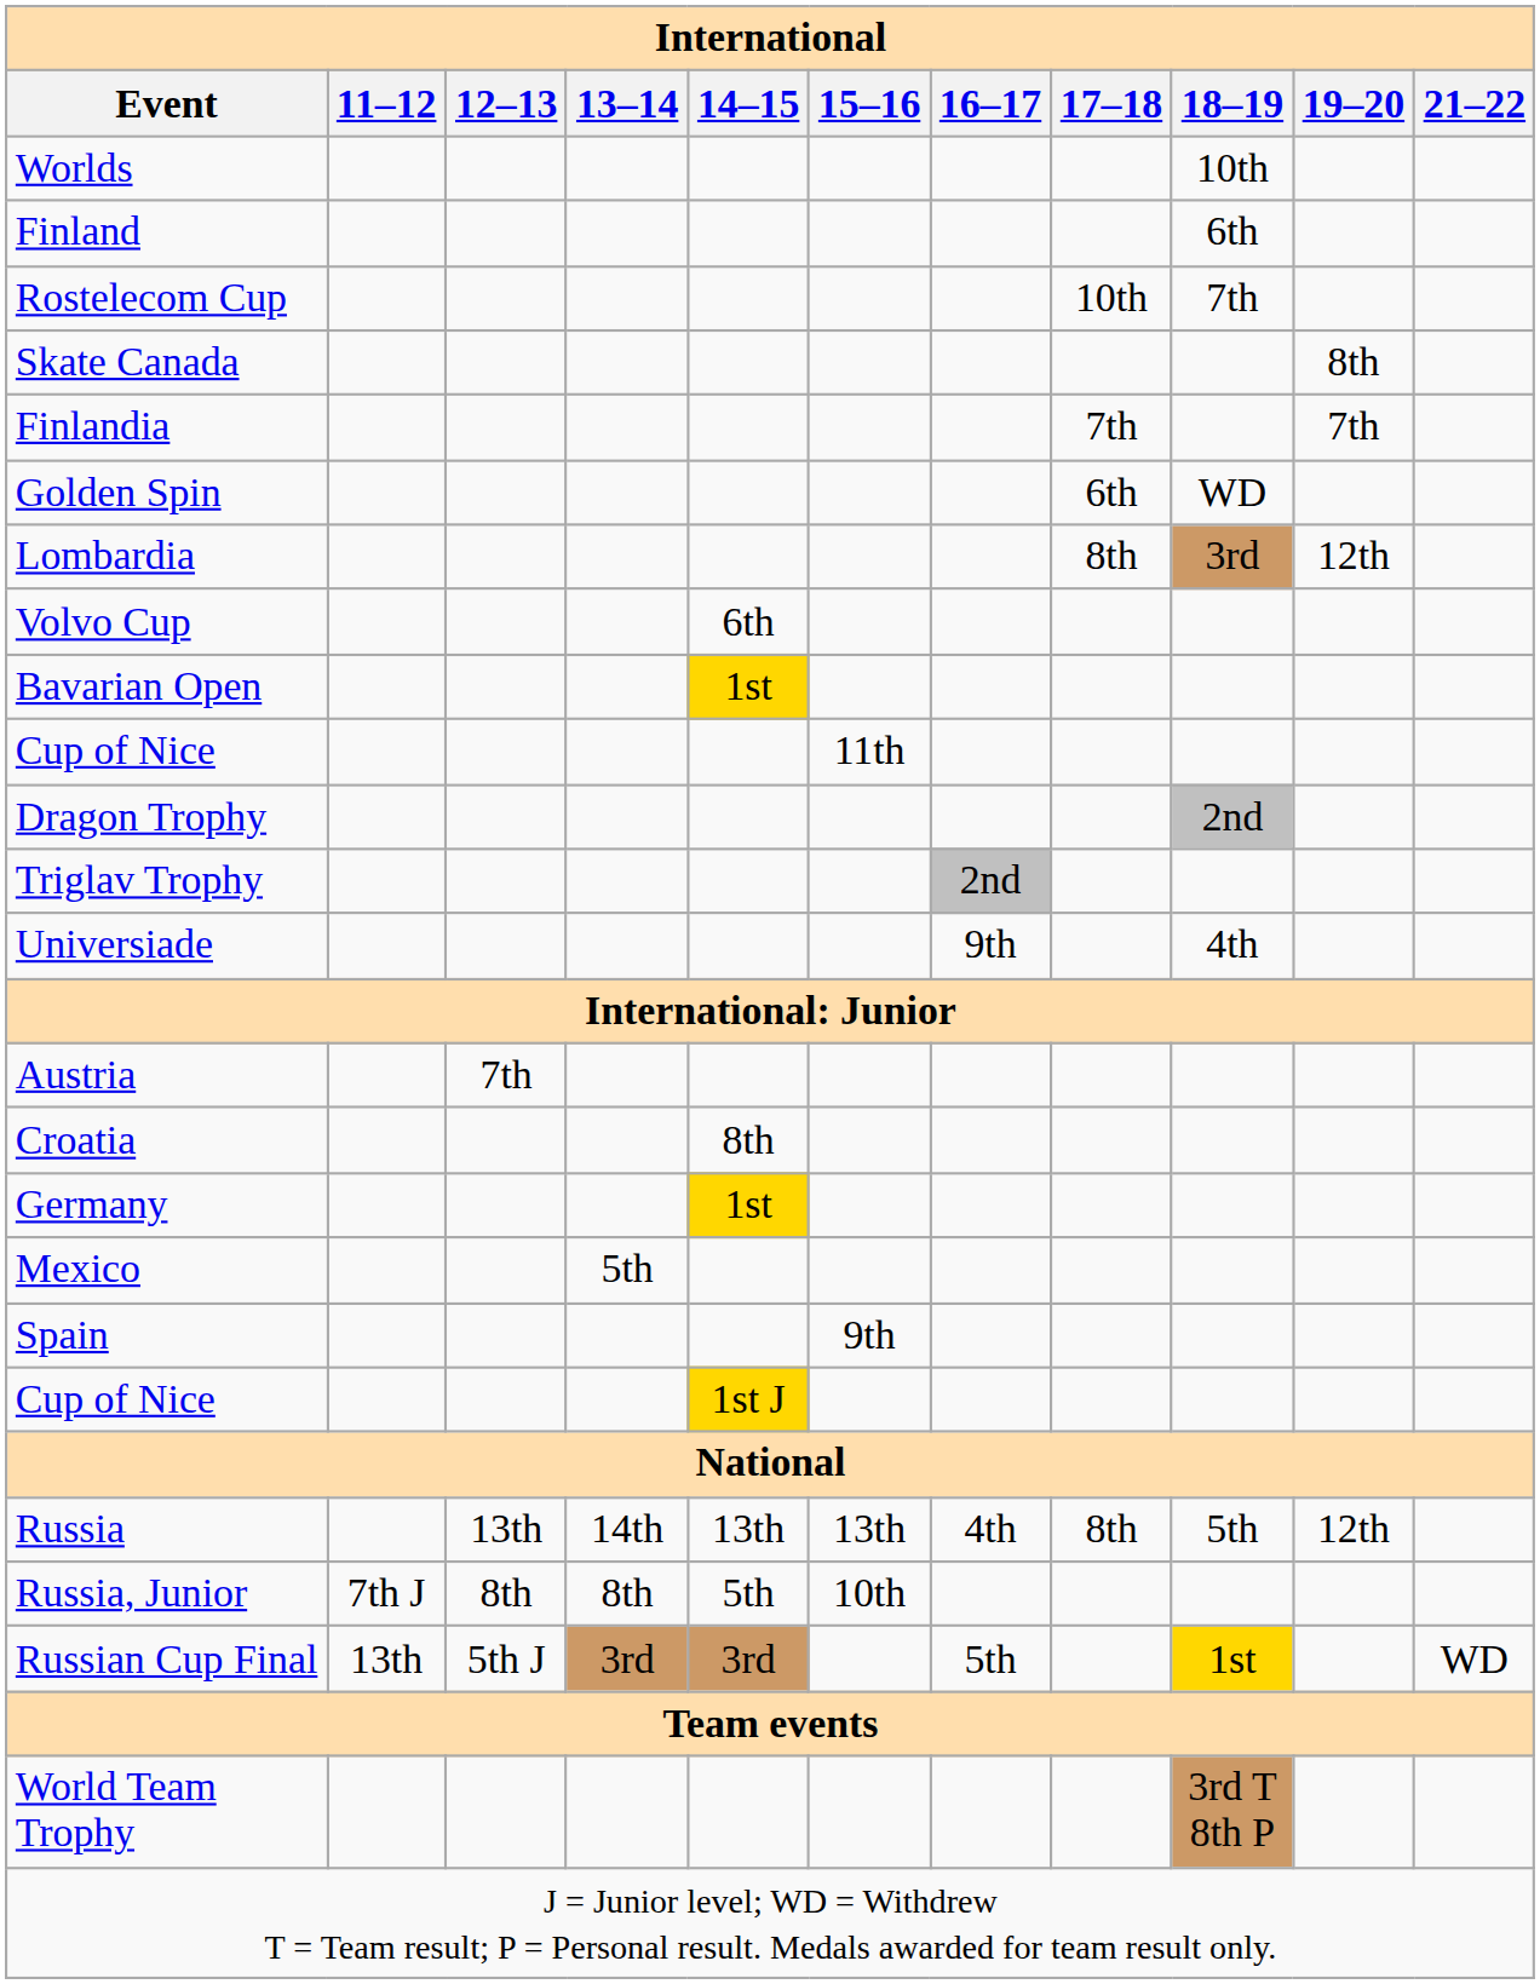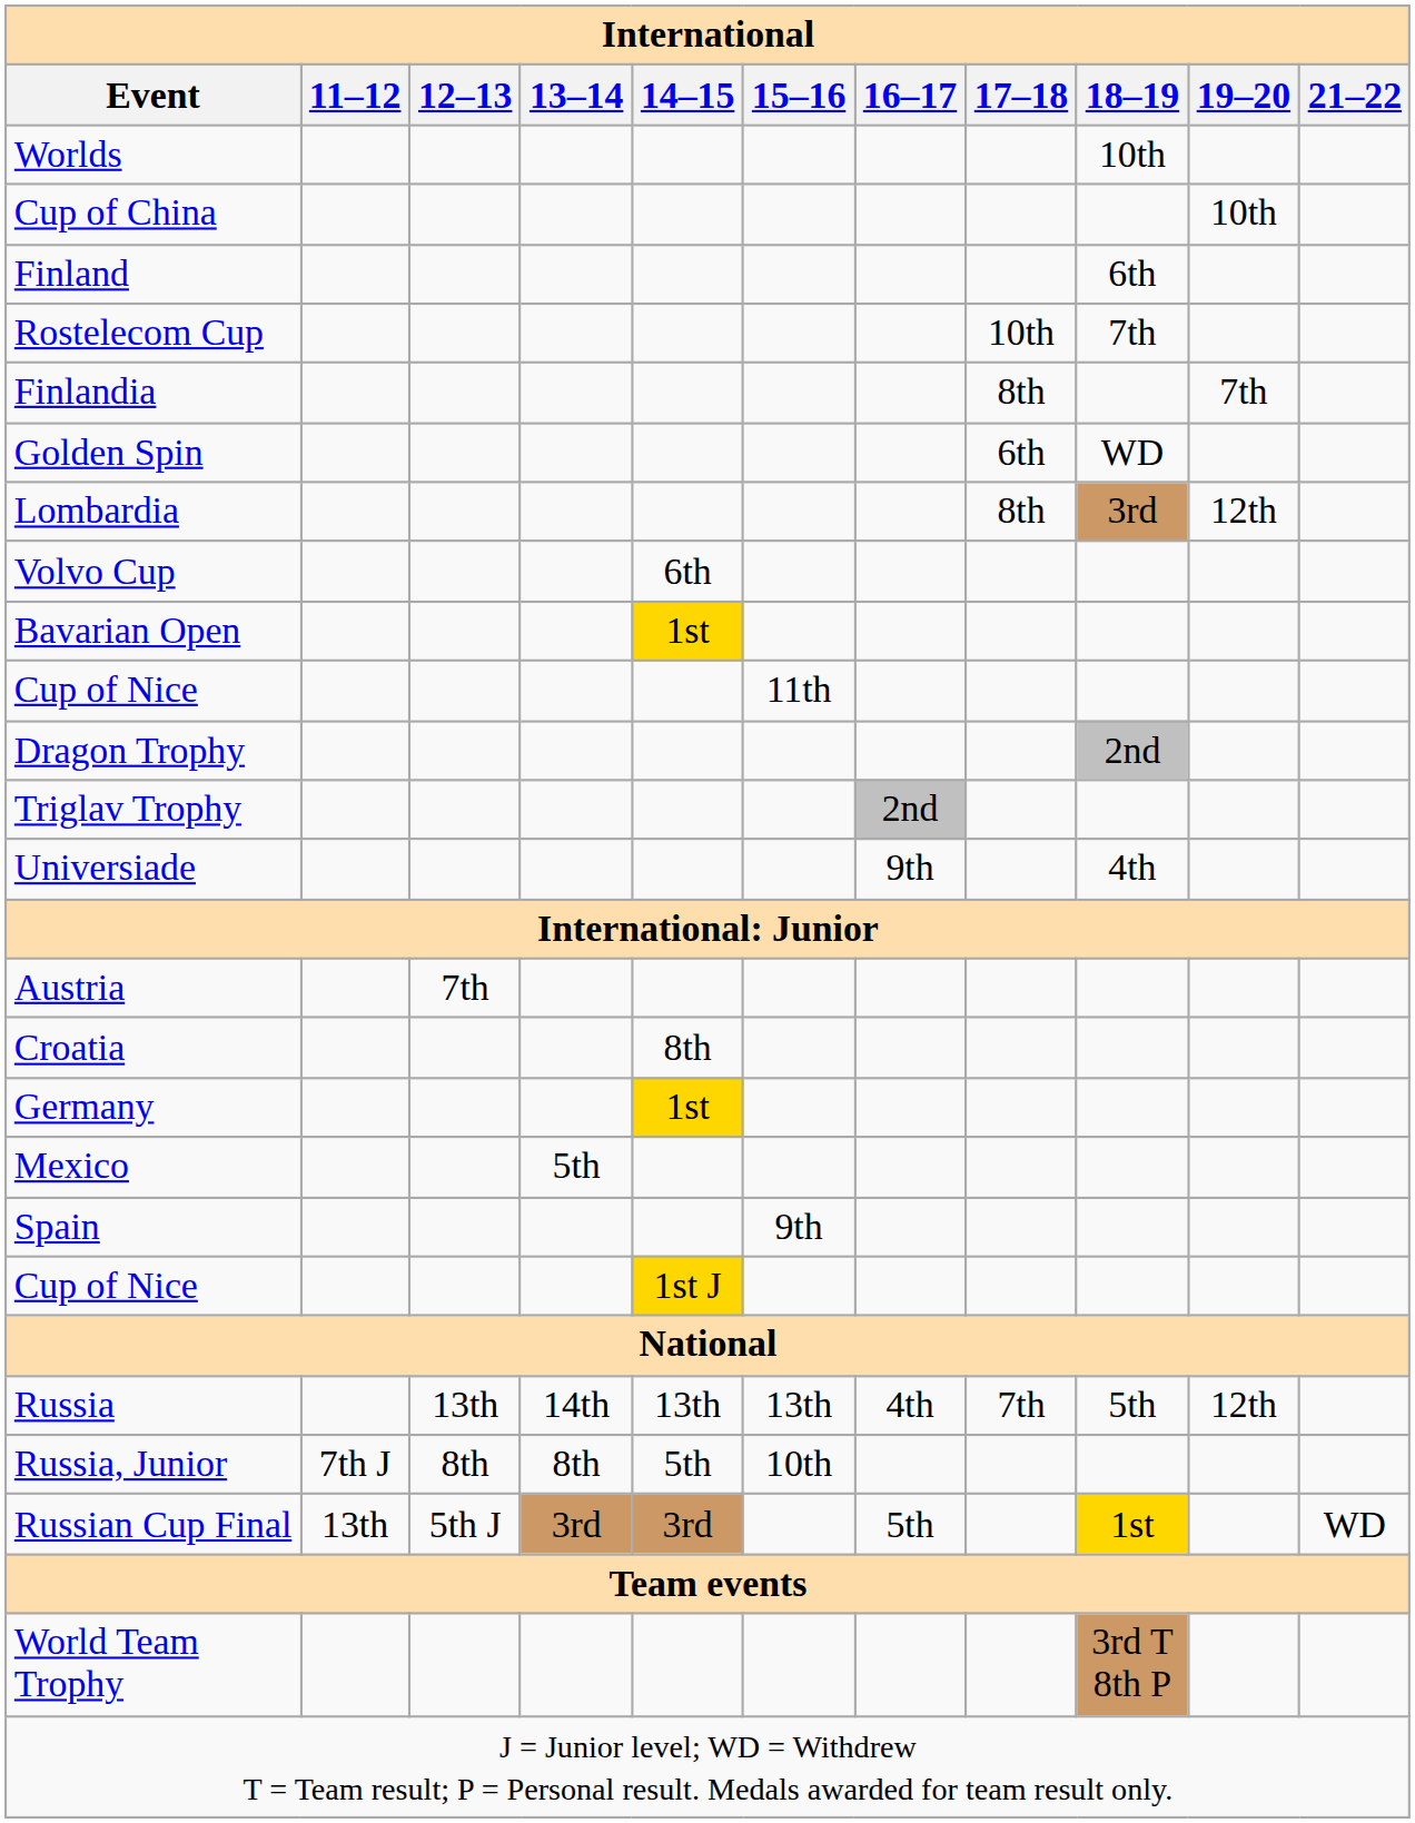 <table class="wikitable" style="text-align:center">
 <tr>
 <th style="background-color: #ffdead; " colspan=11 align=center>International</th>
 </tr>
 <tr>
 <th>Event</th>
 <th><a href='#'>11–12</a></th>
 <th><a href='#'>12–13</a></th>
 <th><a href='#'>13–14</a></th>
 <th><a href='#'>14–15</a></th>
 <th><a href='#'>15–16</a></th>
 <th><a href='#'>16–17</a></th>
 <th><a href='#'>17–18</a></th>
 <th><a href='#'>18–19</a></th>
 <th><a href='#'>19–20</a></th>
 <th><a href='#'>21–22</a></th>
 </tr>
 <tr>
 <td align=left><a href='#'>Worlds</a></td>
 <td></td>
 <td></td>
 <td></td>
 <td></td>
 <td></td>
 <td></td>
 <td></td>
 <td>10th</td>
 <td></td>
 <td></td>
 </tr>
 <tr>
+<td align=left> <a href='#'>Cup of China</a></td>
+<td></td>
+<td></td>
+<td></td>
+<td></td>
+<td></td>
+<td></td>
+<td></td>
+<td></td>
+<td>10th</td>
+<td></td>
+</tr>
+<tr>
 <td align=left> <a href='#'>Finland</a></td>
 <td></td>
 <td></td>
 <td></td>
 <td></td>
 <td></td>
 <td></td>
 <td></td>
 <td>6th</td>
 <td></td>
 <td></td>
 </tr>
 <tr>
 <td align=left> <a href='#'>Rostelecom Cup</a></td>
 <td></td>
 <td></td>
 <td></td>
 <td></td>
 <td></td>
 <td></td>
 <td>10th</td>
 <td>7th</td>
 <td></td>
 <td></td>
 </tr>
 <tr>
-<td align=left> <a href='#'>Skate Canada</a></td>
-<td></td>
-<td></td>
+<td align=left> <a href='#'>Finlandia</a></td>
 <td></td>
 <td></td>
 <td></td>
 <td></td>
 <td></td>
 <td></td>
 <td>8th</td>
-<td></td>
-</tr>
-<tr>
-<td align=left> <a href='#'>Finlandia</a></td>
-<td></td>
-<td></td>
-<td></td>
-<td></td>
-<td></td>
-<td></td>
-<td>7th</td>
 <td></td>
 <td>7th</td>
 <td></td>
 </tr>
 <tr>
 <td align=left> <a href='#'>Golden Spin</a></td>
 <td></td>
 <td></td>
 <td></td>
 <td></td>
 <td></td>
 <td></td>
 <td>6th</td>
 <td>WD</td>
 <td></td>
 <td></td>
 </tr>
 <tr>
 <td align=left> <a href='#'>Lombardia</a></td>
 <td></td>
 <td></td>
 <td></td>
 <td></td>
 <td></td>
 <td></td>
 <td>8th</td>
 <td bgcolor=cc9966>3rd</td>
 <td>12th</td>
 <td></td>
 </tr>
 <tr>
 <td align=left> <a href='#'>Volvo Cup</a></td>
 <td></td>
 <td></td>
 <td></td>
 <td>6th</td>
 <td></td>
 <td></td>
 <td></td>
 <td></td>
 <td></td>
 <td></td>
 </tr>
 <tr>
 <td align=left><a href='#'>Bavarian Open</a></td>
 <td></td>
 <td></td>
 <td></td>
 <td bgcolor=gold>1st</td>
 <td></td>
 <td></td>
 <td></td>
 <td></td>
 <td></td>
 <td></td>
 </tr>
 <tr>
 <td align=left><a href='#'>Cup of Nice</a></td>
 <td></td>
 <td></td>
 <td></td>
 <td></td>
 <td>11th</td>
 <td></td>
 <td></td>
 <td></td>
 <td></td>
 <td></td>
 </tr>
 <tr>
 <td align=left><a href='#'>Dragon Trophy</a></td>
 <td></td>
 <td></td>
 <td></td>
 <td></td>
 <td></td>
 <td></td>
 <td></td>
 <td bgcolor=silver>2nd</td>
 <td></td>
 <td></td>
 </tr>
 <tr>
 <td align=left><a href='#'>Triglav Trophy</a></td>
 <td></td>
 <td></td>
 <td></td>
 <td></td>
 <td></td>
 <td bgcolor=silver>2nd</td>
 <td></td>
 <td></td>
 <td></td>
 <td></td>
 </tr>
 <tr>
 <td align=left><a href='#'>Universiade</a></td>
 <td></td>
 <td></td>
 <td></td>
 <td></td>
 <td></td>
 <td>9th</td>
 <td></td>
 <td>4th</td>
 <td></td>
 <td></td>
 </tr>
 <tr>
 <th style="background-color: #ffdead; " colspan=11 align=center>International: Junior</th>
 </tr>
 <tr>
 <td align=left> <a href='#'>Austria</a></td>
 <td></td>
 <td>7th</td>
 <td></td>
 <td></td>
 <td></td>
 <td></td>
 <td></td>
 <td></td>
 <td></td>
 <td></td>
 </tr>
 <tr>
 <td align=left> <a href='#'>Croatia</a></td>
 <td></td>
 <td></td>
 <td></td>
 <td>8th</td>
 <td></td>
 <td></td>
 <td></td>
 <td></td>
 <td></td>
 <td></td>
 </tr>
 <tr>
 <td align=left> <a href='#'>Germany</a></td>
 <td></td>
 <td></td>
 <td></td>
 <td bgcolor=gold>1st</td>
 <td></td>
 <td></td>
 <td></td>
 <td></td>
 <td></td>
 <td></td>
 </tr>
 <tr>
 <td align=left> <a href='#'>Mexico</a></td>
 <td></td>
 <td></td>
 <td>5th</td>
 <td></td>
 <td></td>
 <td></td>
 <td></td>
 <td></td>
 <td></td>
 <td></td>
 </tr>
 <tr>
 <td align=left> <a href='#'>Spain</a></td>
 <td></td>
 <td></td>
 <td></td>
 <td></td>
 <td>9th</td>
 <td></td>
 <td></td>
 <td></td>
 <td></td>
 <td></td>
 </tr>
 <tr>
 <td align=left><a href='#'>Cup of Nice</a></td>
 <td></td>
 <td></td>
 <td></td>
 <td bgcolor=gold>1st J</td>
 <td></td>
 <td></td>
 <td></td>
 <td></td>
 <td></td>
 <td></td>
 </tr>
 <tr>
 <th style="background-color: #ffdead; " colspan=11 align=center>National</th>
 </tr>
 <tr>
 <td align=left><a href='#'>Russia</a></td>
 <td></td>
 <td>13th</td>
 <td>14th</td>
 <td>13th</td>
 <td>13th</td>
 <td>4th</td>
-<td>8th</td>
+<td>7th</td>
 <td>5th</td>
 <td>12th</td>
 <td></td>
 </tr>
 <tr>
 <td align=left><a href='#'>Russia, Junior</a></td>
 <td>7th J</td>
 <td>8th</td>
 <td>8th</td>
 <td>5th</td>
 <td>10th</td>
 <td></td>
 <td></td>
 <td></td>
 <td></td>
 <td></td>
 </tr>
 <tr>
 <td align=left><a href='#'>Russian Cup Final</a></td>
 <td>13th</td>
 <td>5th J</td>
 <td bgcolor=cc9966>3rd</td>
 <td bgcolor=cc9966>3rd</td>
 <td></td>
 <td>5th</td>
 <td></td>
 <td bgcolor=gold>1st</td>
 <td></td>
 <td>WD</td>
 </tr>
 <tr>
 <th style="background-color: #ffdead; " colspan=11 align=center>Team events</th>
 </tr>
 <tr>
 <td align=left><a href='#'>World Team<br>Trophy</a></td>
 <td></td>
 <td></td>
 <td></td>
 <td></td>
 <td></td>
 <td></td>
 <td></td>
 <td bgcolor=cc9966>3rd T <br> 8th P</td>
 <td></td>
 <td></td>
 </tr>
 <tr>
 <td colspan=11 align=center><small> J = Junior level; WD = Withdrew <br> T = Team result; P = Personal result. Medals awarded for team result only.</small></td>
 </tr>
 </table>
